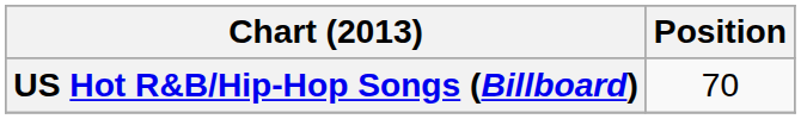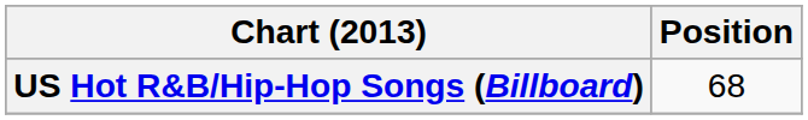 <table class="wikitable plainrowheaders">
 <tr>
 <th scope="col">Chart (2013)</th>
 <th scope="col">Position</th>
 </tr>
 <tr>
 <th scope="row">US <a href='#'>Hot R&B/Hip-Hop Songs</a> (<em><a href='#'>Billboard</a></em>)</th>
-<td style="text-align:center;">70</td>
+<td style="text-align:center;">68</td>
 </tr>
 <tr>
 </tr>
 </table>
